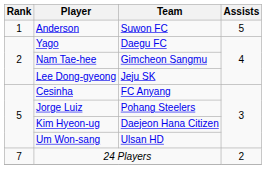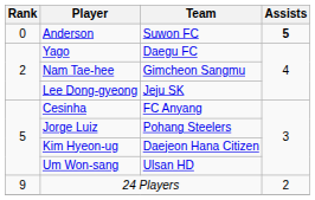 <table class="wikitable">
 <tr>
 <th>Rank</th>
 <th>Player</th>
 <th>Team</th>
 <th>Assists</th>
 </tr>
 <tr>
-<td align=center>1</td>
+<td align=center>0</td>
 <td> <a href='#'>Anderson</a></td>
 <td><a href='#'>Suwon FC</a></td>
-<td align=center>5</td>
+<td align=center><strong>5</strong></td>
 </tr>
 <tr>
 <td align=center rowspan=3>2</td>
 <td> <a href='#'>Yago</a></td>
 <td><a href='#'>Daegu FC</a></td>
 <td align=center rowspan=3>4</td>
 </tr>
 <tr>
 <td> <a href='#'>Nam Tae-hee</a></td>
 <td><a href='#'>Gimcheon Sangmu</a></td>
 </tr>
 <tr>
 <td> <a href='#'>Lee Dong-gyeong</a></td>
 <td><a href='#'>Jeju SK</a></td>
 </tr>
 <tr>
 <td align=center rowspan=4>5</td>
 <td> <a href='#'>Cesinha</a></td>
 <td><a href='#'>FC Anyang</a></td>
 <td align=center rowspan=4>3</td>
 </tr>
 <tr>
 <td> <a href='#'>Jorge Luiz</a></td>
 <td><a href='#'>Pohang Steelers</a></td>
 </tr>
 <tr>
 <td> <a href='#'>Kim Hyeon-ug</a></td>
 <td><a href='#'>Daejeon Hana Citizen</a></td>
 </tr>
 <tr>
 <td> <a href='#'>Um Won-sang</a></td>
 <td><a href='#'>Ulsan HD</a></td>
 </tr>
 <tr>
-<td align=center>7</td>
+<td align=center>9</td>
 <td colspan=2 align=center><em>24 Players</em></td>
 <td align=center>2</td>
 </tr>
 <tr>
 </tr>
 </table>
